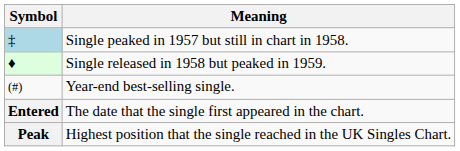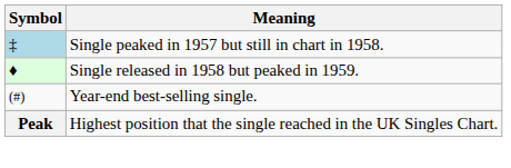 <table Class="wikitable">
 <tr>
 <th>Symbol</th>
 <th>Meaning</th>
 </tr>
 <tr>
 <td bgcolor=lightblue>‡</td>
 <td>Single peaked in 1957 but still in chart in 1958.</td>
 </tr>
 <tr>
 <td bgcolor=#DDFFDD>♦</td>
 <td>Single released in 1958 but peaked in 1959.</td>
 </tr>
 <tr>
 <td><small>(#)</small></td>
 <td>Year-end best-selling single.</td>
 </tr>
 <tr>
-<th>Entered</th>
-<td>The date that the single first appeared in the chart.</td>
-</tr>
-<tr>
 <th>Peak</th>
 <td>Highest position that the single reached in the UK Singles Chart.</td>
 </tr>
 </table>
